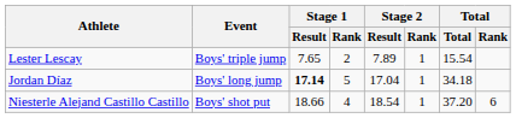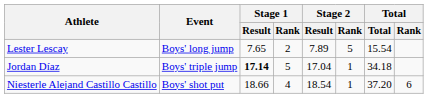 <table class="wikitable" style="font-size:90%">
 <tr>
 <th rowspan=2>Athlete</th>
 <th rowspan=2>Event</th>
 <th colspan=2>Stage 1</th>
 <th colspan=2>Stage 2</th>
 <th colspan=2>Total</th>
 </tr>
 <tr style="font-size:95%">
 <th>Result</th>
 <th>Rank</th>
 <th>Result</th>
 <th>Rank</th>
 <th>Total</th>
 <th>Rank</th>
 </tr>
 <tr align=center>
 <td align=left><a href='#'>Lester Lescay</a></td>
-<td align=left><a href='#'>Boys' triple jump</a></td>
+<td align=left><a href='#'>Boys' long jump</a></td>
 <td>7.65</td>
 <td>2</td>
 <td>7.89</td>
-<td>1</td>
+<td>5</td>
 <td>15.54</td>
 <td></td>
 </tr>
 <tr align=center>
 <td align=left><a href='#'>Jordan Díaz</a></td>
-<td align=left><a href='#'>Boys' long jump</a></td>
+<td align=left><a href='#'>Boys' triple jump</a></td>
 <td><strong>17.14</strong></td>
 <td>5</td>
 <td>17.04</td>
 <td>1</td>
 <td>34.18</td>
 <td></td>
 </tr>
 <tr align=center>
 <td align=left><a href='#'>Niesterle Alejand Castillo Castillo</a></td>
 <td align=left><a href='#'>Boys' shot put</a></td>
 <td>18.66</td>
 <td>4</td>
 <td>18.54</td>
 <td>1</td>
 <td>37.20</td>
 <td>6</td>
 </tr>
 </table>
